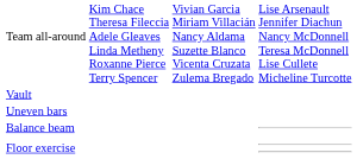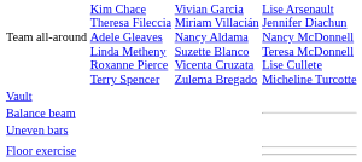 <table>
 <tr>
 <td></td>
 <td></td>
 <td></td>
 <td></td>
 </tr>
 <tr>
 <td>Team all-around</td>
 <td><br><a href='#'>Kim Chace</a><br><a href='#'>Theresa Fileccia</a><br><a href='#'>Adele Gleaves</a><br><a href='#'>Linda Metheny</a><br><a href='#'>Roxanne Pierce</a><br><a href='#'>Terry Spencer</a></td>
 <td><br><a href='#'>Vivian Garcia</a><br><a href='#'>Miriam Villacián</a><br><a href='#'>Nancy Aldama</a><br><a href='#'>Suzette Blanco</a><br><a href='#'>Vicenta Cruzata</a><br><a href='#'>Zulema Bregado</a></td>
 <td><br><a href='#'>Lise Arsenault</a><br><a href='#'>Jennifer Diachun</a><br><a href='#'>Nancy McDonnell</a><br><a href='#'>Teresa McDonnell</a><br><a href='#'>Lise Cullete</a><br><a href='#'>Micheline Turcotte</a></td>
 </tr>
 <tr>
 <td><a href='#'>Vault</a></td>
 <td></td>
 <td></td>
 <td></td>
 </tr>
 <tr>
+<td><a href='#'>Balance beam</a></td>
+<td></td>
+<td></td>
+<td><hr></td>
+</tr>
+<tr>
 <td><a href='#'>Uneven bars</a></td>
 <td></td>
 <td></td>
 <td></td>
-</tr>
-<tr>
-<td><a href='#'>Balance beam</a></td>
-<td></td>
-<td></td>
-<td><hr></td>
 </tr>
 <tr>
 <td><a href='#'>Floor exercise</a></td>
 <td></td>
 <td></td>
 <td><hr><hr></td>
 </tr>
 </table>
